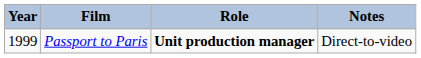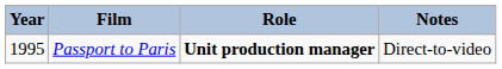 <table class="wikitable" style="font-size:95%;">
 <tr>
 <th style="background:#B0C4DE;">Year</th>
 <th style="background:#B0C4DE;">Film</th>
 <th style="background:#B0C4DE;">Role</th>
 <th style="background:#B0C4DE;">Notes</th>
 </tr>
 <tr>
-<td>1999</td>
+<td>1995</td>
 <td><em><a href='#'>Passport to Paris</a></em></td>
 <td><strong>Unit production manager</strong></td>
 <td>Direct-to-video</td>
 </tr>
 </table>
